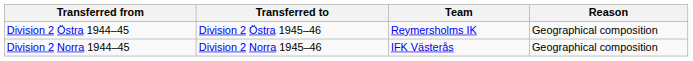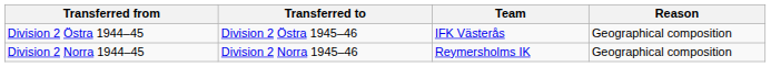 <table class="wikitable" style="text-align: left;">
 <tr>
 <th style="width: 275px;">Transferred from</th>
 <th style="width: 275px;">Transferred to</th>
 <th style="width: 200px;">Team</th>
 <th style="width: 225px;">Reason</th>
 </tr>
 <tr>
 <td><a href='#'>Division 2</a> <a href='#'>Östra</a> 1944–45</td>
 <td><a href='#'>Division 2</a> <a href='#'>Östra</a> 1945–46</td>
-<td><a href='#'>Reymersholms IK</a></td>
+<td><a href='#'>IFK Västerås</a></td>
 <td>Geographical composition</td>
 </tr>
 <tr>
 <td><a href='#'>Division 2</a> <a href='#'>Norra</a> 1944–45</td>
 <td><a href='#'>Division 2</a> <a href='#'>Norra</a> 1945–46</td>
-<td><a href='#'>IFK Västerås</a></td>
+<td><a href='#'>Reymersholms IK</a></td>
 <td>Geographical composition</td>
 </tr>
 </table>
